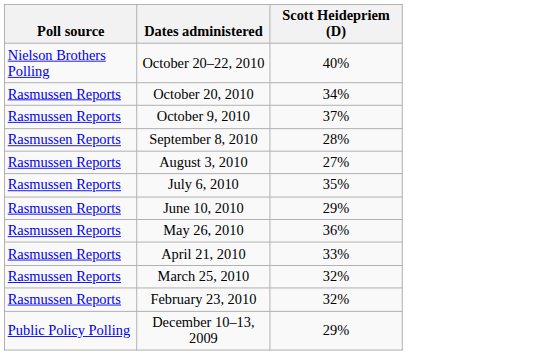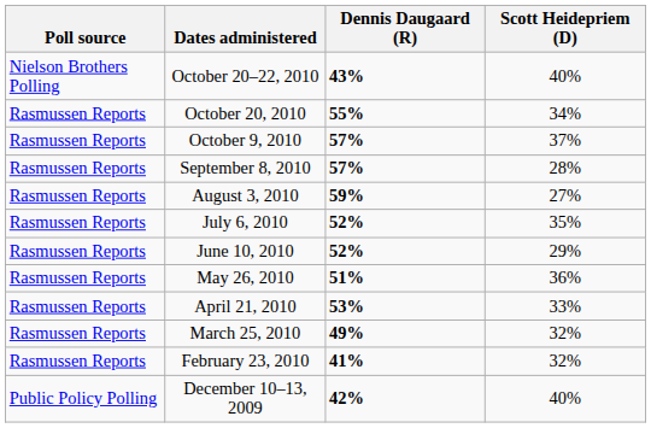 <table class="wikitable">
 <tr valign=bottom>
 <th width='140'>Poll source</th>
 <th width='140'>Dates administered</th>
+<th width='140'>Dennis Daugaard (R)</th>
 <th width='140'>Scott Heidepriem (D)</th>
 </tr>
 <tr>
 <td><a href='#'>Nielson Brothers Polling</a></td>
 <td align=center>October 20–22, 2010</td>
+<td><strong>43%</strong></td>
 <td align=center>40%</td>
 </tr>
 <tr>
 <td><a href='#'>Rasmussen Reports</a></td>
 <td align=center>October 20, 2010</td>
+<td><strong>55%</strong></td>
 <td align=center>34%</td>
 </tr>
 <tr>
 <td><a href='#'>Rasmussen Reports</a></td>
 <td align=center>October 9, 2010</td>
+<td><strong>57%</strong></td>
 <td align=center>37%</td>
 </tr>
 <tr>
 <td><a href='#'>Rasmussen Reports</a></td>
 <td align=center>September 8, 2010</td>
+<td><strong>57%</strong></td>
 <td align=center>28%</td>
 </tr>
 <tr>
 <td><a href='#'>Rasmussen Reports</a></td>
 <td align=center>August 3, 2010</td>
+<td><strong>59%</strong></td>
 <td align=center>27%</td>
 </tr>
 <tr>
 <td><a href='#'>Rasmussen Reports</a></td>
 <td align=center>July 6, 2010</td>
+<td><strong>52%</strong></td>
 <td align=center>35%</td>
 </tr>
 <tr>
 <td><a href='#'>Rasmussen Reports</a></td>
 <td align=center>June 10, 2010</td>
+<td><strong>52%</strong></td>
 <td align=center>29%</td>
 </tr>
 <tr>
 <td><a href='#'>Rasmussen Reports</a></td>
 <td align=center>May 26, 2010</td>
+<td><strong>51%</strong></td>
 <td align=center>36%</td>
 </tr>
 <tr>
 <td><a href='#'>Rasmussen Reports</a></td>
 <td align=center>April 21, 2010</td>
+<td><strong>53%</strong></td>
 <td align=center>33%</td>
 </tr>
 <tr>
 <td><a href='#'>Rasmussen Reports</a></td>
 <td align=center>March 25, 2010</td>
+<td><strong>49%</strong></td>
 <td align=center>32%</td>
 </tr>
 <tr>
 <td><a href='#'>Rasmussen Reports</a></td>
 <td align=center>February 23, 2010</td>
+<td><strong>41%</strong></td>
 <td align=center>32%</td>
 </tr>
 <tr>
 <td><a href='#'>Public Policy Polling</a></td>
 <td align=center>December 10–13, 2009</td>
-<td align=center>29%</td>
+<td><strong>42%</strong></td>
+<td align=center>40%</td>
 </tr>
 </table>
